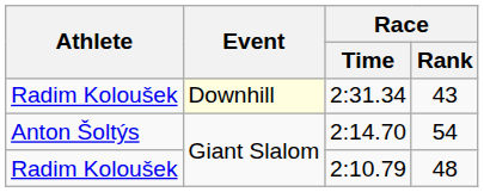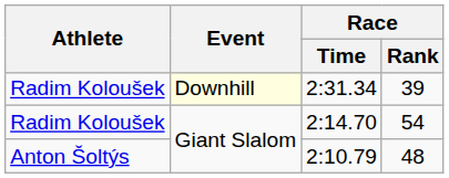 <table class="wikitable" style="font-size:90%">
 <tr>
 <th rowspan="2">Athlete</th>
 <th rowspan="2">Event</th>
 <th colspan="2">Race</th>
 </tr>
 <tr>
 <th>Time</th>
 <th>Rank</th>
 </tr>
 <tr>
 <td><a href='#'>Radim Koloušek</a></td>
 <td style="background: lightyellow;">Downhill</td>
 <td align="center">2:31.34</td>
-<td align="center">43</td>
+<td align="center">39</td>
 </tr>
 <tr>
-<td><a href='#'>Anton Šoltýs</a></td>
+<td><a href='#'>Radim Koloušek</a></td>
 <td rowspan="2">Giant Slalom</td>
 <td align="center">2:14.70</td>
 <td align="center">54</td>
 </tr>
 <tr>
-<td><a href='#'>Radim Koloušek</a></td>
+<td><a href='#'>Anton Šoltýs</a></td>
 <td align="center">2:10.79</td>
 <td align="center">48</td>
 </tr>
 </table>
